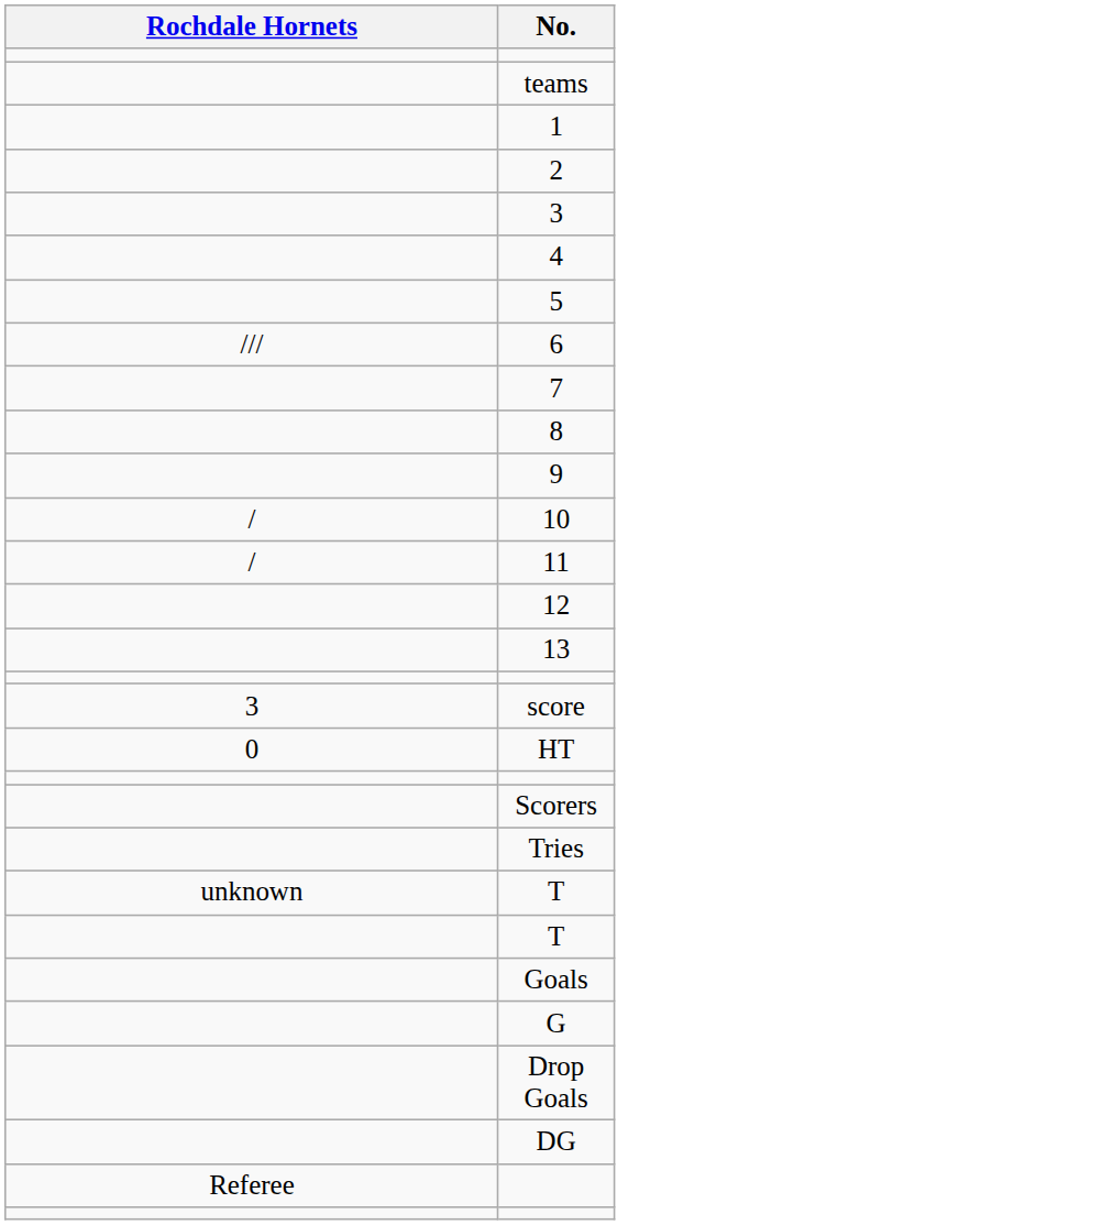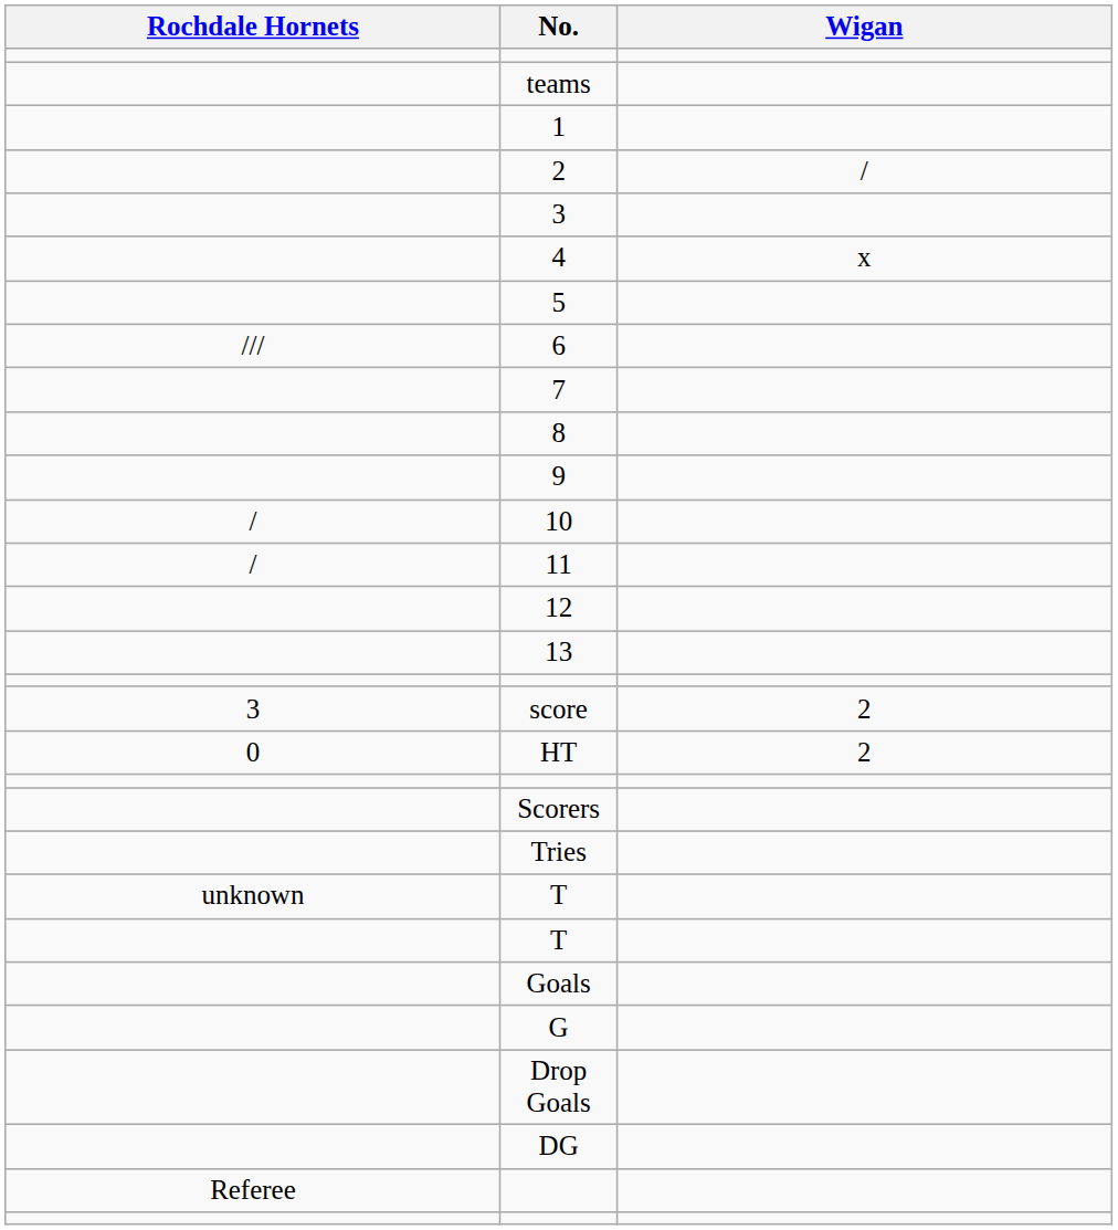 <table class="wikitable" style="text-align:center;">
 <tr>
 <th width=280 abbr="Rochdale H"><a href='#'>Rochdale Hornets</a></th>
 <th width=60 abbr="Number">No.</th>
+<th width=280 abbr="Wigan"><a href='#'>Wigan</a></th>
 </tr>
 <tr>
+<td></td>
 <td></td>
 <td></td>
 </tr>
 <tr>
 <td></td>
 <td>teams</td>
+<td></td>
 </tr>
 <tr>
 <td></td>
 <td>1</td>
+<td> </td>
 </tr>
 <tr>
 <td></td>
 <td>2</td>
+<td> /</td>
 </tr>
 <tr>
 <td></td>
 <td>3</td>
+<td></td>
 </tr>
 <tr>
 <td></td>
 <td>4</td>
+<td>x</td>
 </tr>
 <tr>
 <td></td>
 <td>5</td>
+<td></td>
 </tr>
 <tr>
 <td>///</td>
 <td>6</td>
+<td></td>
 </tr>
 <tr>
 <td></td>
 <td>7</td>
+<td></td>
 </tr>
 <tr>
 <td></td>
 <td>8</td>
+<td></td>
 </tr>
 <tr>
 <td></td>
 <td>9</td>
+<td></td>
 </tr>
 <tr>
 <td>/</td>
 <td>10</td>
+<td></td>
 </tr>
 <tr>
 <td>/</td>
 <td>11</td>
+<td></td>
 </tr>
 <tr>
 <td></td>
 <td>12</td>
+<td></td>
 </tr>
 <tr>
 <td></td>
 <td>13</td>
+<td></td>
 </tr>
 <tr>
+<td></td>
 <td></td>
 <td></td>
 </tr>
 <tr>
 <td>3</td>
 <td>score</td>
+<td>2</td>
 </tr>
 <tr>
 <td>0</td>
 <td>HT</td>
+<td>2</td>
 </tr>
 <tr>
+<td></td>
 <td></td>
 <td></td>
 </tr>
 <tr>
 <td></td>
 <td>Scorers</td>
+<td></td>
 </tr>
 <tr>
 <td></td>
 <td>Tries</td>
+<td></td>
 </tr>
 <tr>
 <td>unknown</td>
 <td>T</td>
+<td></td>
 </tr>
 <tr>
 <td></td>
 <td>T</td>
+<td></td>
 </tr>
 <tr>
 <td></td>
 <td>Goals</td>
+<td></td>
 </tr>
 <tr>
 <td></td>
 <td>G</td>
+<td Johnny Thomas (1)></td>
 </tr>
 <tr>
 <td></td>
 <td>Drop Goals</td>
+<td></td>
 </tr>
 <tr>
 <td></td>
 <td>DG</td>
+<td></td>
 </tr>
 <tr>
 <td>Referee</td>
 <td></td>
+<td ()></td>
 </tr>
 <tr>
 <td></td>
 <td></td>
+<td></td>
 </tr>
 </table>
